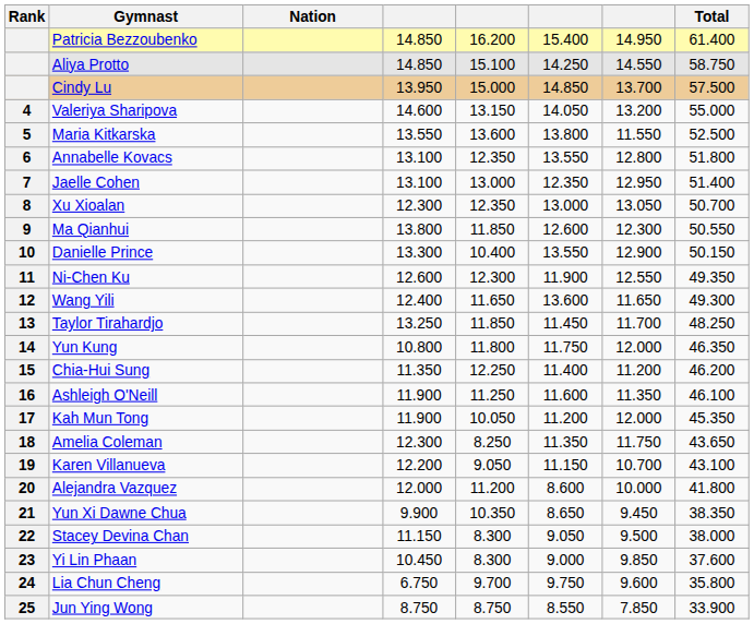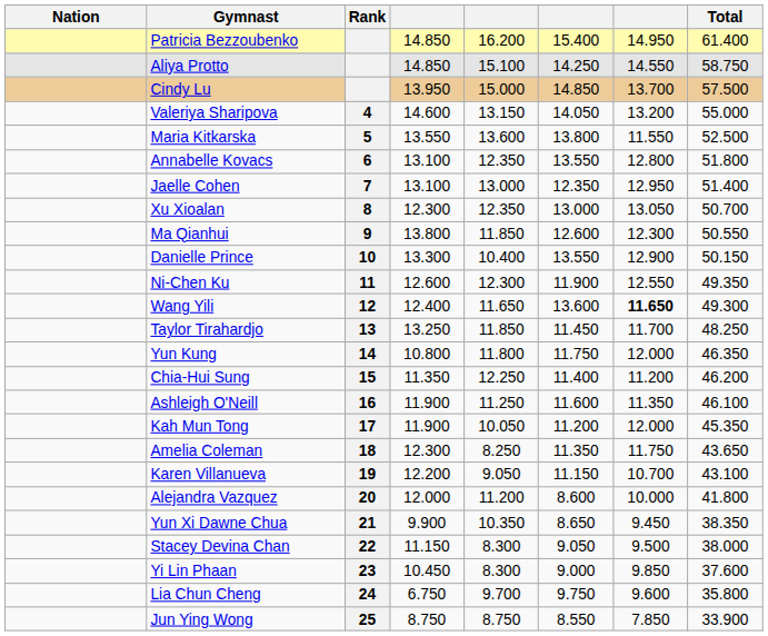 <table class="wikitable sortable" style="text-align:center; font-size:85%">
 <tr>
+<th ! scope="col" style="width:120px;">Nation</th>
+<th ! scope="col" style="width:170px;">Gymnast</th>
 <th scope="col" style="width:20px;">Rank</th>
-<th ! scope="col" style="width:170px;">Gymnast</th>
-<th ! scope="col" style="width:120px;">Nation</th>
 <th ! scope="col" style="width:60px;"></th>
 <th ! scope="col" style="width:60px;"></th>
 <th ! scope="col" style="width:60px;"></th>
 <th ! scope="col" style="width:60px;"></th>
 <th ! scope="col" style="width:60px;">Total</th>
 </tr>
 <tr bgcolor=fffcaf>
+<td style="text-align:left;"></td>
+<td align=left><a href='#'>Patricia Bezzoubenko</a></td>
 <th scope=row></th>
-<td align=left><a href='#'>Patricia Bezzoubenko</a></td>
-<td style="text-align:left;"></td>
 <td>14.850</td>
 <td>16.200</td>
 <td>15.400</td>
 <td>14.950</td>
 <td>61.400</td>
 </tr>
 <tr bgcolor=e5e5e5>
+<td style="text-align:left;"></td>
+<td align=left><a href='#'>Aliya Protto</a></td>
 <th scope=row></th>
-<td align=left><a href='#'>Aliya Protto</a></td>
-<td style="text-align:left;"></td>
 <td>14.850</td>
 <td>15.100</td>
 <td>14.250</td>
 <td>14.550</td>
 <td>58.750</td>
 </tr>
 <tr bgcolor=eecc99>
+<td style="text-align:left;"></td>
+<td align=left><a href='#'>Cindy Lu</a></td>
 <th scope=row></th>
-<td align=left><a href='#'>Cindy Lu</a></td>
-<td style="text-align:left;"></td>
 <td>13.950</td>
 <td>15.000</td>
 <td>14.850</td>
 <td>13.700</td>
 <td>57.500</td>
 </tr>
 <tr>
+<td style="text-align:left;"></td>
+<td align=left><a href='#'>Valeriya Sharipova</a></td>
 <th scope=row>4</th>
-<td align=left><a href='#'>Valeriya Sharipova</a></td>
-<td style="text-align:left;"></td>
 <td>14.600</td>
 <td>13.150</td>
 <td>14.050</td>
 <td>13.200</td>
 <td>55.000</td>
 </tr>
 <tr>
+<td style="text-align:left;"></td>
+<td align=left><a href='#'>Maria Kitkarska</a></td>
 <th scope=row>5</th>
-<td align=left><a href='#'>Maria Kitkarska</a></td>
-<td style="text-align:left;"></td>
 <td>13.550</td>
 <td>13.600</td>
 <td>13.800</td>
 <td>11.550</td>
 <td>52.500</td>
 </tr>
 <tr>
+<td style="text-align:left;"></td>
+<td align=left><a href='#'>Annabelle Kovacs</a></td>
 <th scope=row>6</th>
-<td align=left><a href='#'>Annabelle Kovacs</a></td>
-<td style="text-align:left;"></td>
 <td>13.100</td>
 <td>12.350</td>
 <td>13.550</td>
 <td>12.800</td>
 <td>51.800</td>
 </tr>
 <tr>
+<td style="text-align:left;"></td>
+<td align=left><a href='#'>Jaelle Cohen</a></td>
 <th scope=row>7</th>
-<td align=left><a href='#'>Jaelle Cohen</a></td>
-<td style="text-align:left;"></td>
 <td>13.100</td>
 <td>13.000</td>
 <td>12.350</td>
 <td>12.950</td>
 <td>51.400</td>
 </tr>
 <tr>
+<td style="text-align:left;"></td>
+<td align=left><a href='#'>Xu Xioalan</a></td>
 <th scope=row>8</th>
-<td align=left><a href='#'>Xu Xioalan</a></td>
-<td style="text-align:left;"></td>
 <td>12.300</td>
 <td>12.350</td>
 <td>13.000</td>
 <td>13.050</td>
 <td>50.700</td>
 </tr>
 <tr>
+<td style="text-align:left;"></td>
+<td align=left><a href='#'>Ma Qianhui</a></td>
 <th scope=row>9</th>
-<td align=left><a href='#'>Ma Qianhui</a></td>
-<td style="text-align:left;"></td>
 <td>13.800</td>
 <td>11.850</td>
 <td>12.600</td>
 <td>12.300</td>
 <td>50.550</td>
 </tr>
 <tr>
+<td style="text-align:left;"></td>
+<td align=left><a href='#'>Danielle Prince</a></td>
 <th scope=row>10</th>
-<td align=left><a href='#'>Danielle Prince</a></td>
-<td style="text-align:left;"></td>
 <td>13.300</td>
 <td>10.400</td>
 <td>13.550</td>
 <td>12.900</td>
 <td>50.150</td>
 </tr>
 <tr>
+<td style="text-align:left;"></td>
+<td align=left><a href='#'>Ni-Chen Ku</a></td>
 <th scope=row>11</th>
-<td align=left><a href='#'>Ni-Chen Ku</a></td>
-<td style="text-align:left;"></td>
 <td>12.600</td>
 <td>12.300</td>
 <td>11.900</td>
 <td>12.550</td>
 <td>49.350</td>
 </tr>
 <tr>
+<td style="text-align:left;"></td>
+<td align=left><a href='#'>Wang Yili</a></td>
 <th scope=row>12</th>
-<td align=left><a href='#'>Wang Yili</a></td>
-<td style="text-align:left;"></td>
 <td>12.400</td>
 <td>11.650</td>
 <td>13.600</td>
-<td>11.650</td>
+<td><strong>11.650</strong></td>
 <td>49.300</td>
 </tr>
 <tr>
+<td style="text-align:left;"></td>
+<td align=left><a href='#'>Taylor Tirahardjo</a></td>
 <th scope=row>13</th>
-<td align=left><a href='#'>Taylor Tirahardjo</a></td>
-<td style="text-align:left;"></td>
 <td>13.250</td>
 <td>11.850</td>
 <td>11.450</td>
 <td>11.700</td>
 <td>48.250</td>
 </tr>
 <tr>
+<td style="text-align:left;"></td>
+<td align=left><a href='#'>Yun Kung</a></td>
 <th scope=row>14</th>
-<td align=left><a href='#'>Yun Kung</a></td>
-<td style="text-align:left;"></td>
 <td>10.800</td>
 <td>11.800</td>
 <td>11.750</td>
 <td>12.000</td>
 <td>46.350</td>
 </tr>
 <tr>
+<td style="text-align:left;"></td>
+<td align=left><a href='#'>Chia-Hui Sung</a></td>
 <th scope=row>15</th>
-<td align=left><a href='#'>Chia-Hui Sung</a></td>
-<td style="text-align:left;"></td>
 <td>11.350</td>
 <td>12.250</td>
 <td>11.400</td>
 <td>11.200</td>
 <td>46.200</td>
 </tr>
 <tr>
+<td style="text-align:left;"></td>
+<td align=left><a href='#'>Ashleigh O'Neill</a></td>
 <th scope=row>16</th>
-<td align=left><a href='#'>Ashleigh O'Neill</a></td>
-<td style="text-align:left;"></td>
 <td>11.900</td>
 <td>11.250</td>
 <td>11.600</td>
 <td>11.350</td>
 <td>46.100</td>
 </tr>
 <tr>
+<td style="text-align:left;"></td>
+<td align=left><a href='#'>Kah Mun Tong</a></td>
 <th scope=row>17</th>
-<td align=left><a href='#'>Kah Mun Tong</a></td>
-<td style="text-align:left;"></td>
 <td>11.900</td>
 <td>10.050</td>
 <td>11.200</td>
 <td>12.000</td>
 <td>45.350</td>
 </tr>
 <tr>
+<td style="text-align:left;"></td>
+<td align=left><a href='#'>Amelia Coleman</a></td>
 <th scope=row>18</th>
-<td align=left><a href='#'>Amelia Coleman</a></td>
-<td style="text-align:left;"></td>
 <td>12.300</td>
 <td>8.250</td>
 <td>11.350</td>
 <td>11.750</td>
 <td>43.650</td>
 </tr>
 <tr>
+<td style="text-align:left;"></td>
+<td align=left><a href='#'>Karen Villanueva</a></td>
 <th scope=row>19</th>
-<td align=left><a href='#'>Karen Villanueva</a></td>
-<td style="text-align:left;"></td>
 <td>12.200</td>
 <td>9.050</td>
 <td>11.150</td>
 <td>10.700</td>
 <td>43.100</td>
 </tr>
 <tr>
+<td style="text-align:left;"></td>
+<td align=left><a href='#'>Alejandra Vazquez</a></td>
 <th scope=row>20</th>
-<td align=left><a href='#'>Alejandra Vazquez</a></td>
-<td style="text-align:left;"></td>
 <td>12.000</td>
 <td>11.200</td>
 <td>8.600</td>
 <td>10.000</td>
 <td>41.800</td>
 </tr>
 <tr>
+<td style="text-align:left;"></td>
+<td align=left><a href='#'>Yun Xi Dawne Chua</a></td>
 <th scope=row>21</th>
-<td align=left><a href='#'>Yun Xi Dawne Chua</a></td>
-<td style="text-align:left;"></td>
 <td>9.900</td>
 <td>10.350</td>
 <td>8.650</td>
 <td>9.450</td>
 <td>38.350</td>
 </tr>
 <tr>
+<td style="text-align:left;"></td>
+<td align=left><a href='#'>Stacey Devina Chan</a></td>
 <th scope=row>22</th>
-<td align=left><a href='#'>Stacey Devina Chan</a></td>
-<td style="text-align:left;"></td>
 <td>11.150</td>
 <td>8.300</td>
 <td>9.050</td>
 <td>9.500</td>
 <td>38.000</td>
 </tr>
 <tr>
+<td style="text-align:left;"></td>
+<td align=left><a href='#'>Yi Lin Phaan</a></td>
 <th scope=row>23</th>
-<td align=left><a href='#'>Yi Lin Phaan</a></td>
-<td style="text-align:left;"></td>
 <td>10.450</td>
 <td>8.300</td>
 <td>9.000</td>
 <td>9.850</td>
 <td>37.600</td>
 </tr>
 <tr>
+<td style="text-align:left;"></td>
+<td align=left><a href='#'>Lia Chun Cheng</a></td>
 <th scope=row>24</th>
-<td align=left><a href='#'>Lia Chun Cheng</a></td>
-<td style="text-align:left;"></td>
 <td>6.750</td>
 <td>9.700</td>
 <td>9.750</td>
 <td>9.600</td>
 <td>35.800</td>
 </tr>
 <tr>
+<td style="text-align:left;"></td>
+<td align=left><a href='#'>Jun Ying Wong</a></td>
 <th scope=row>25</th>
-<td align=left><a href='#'>Jun Ying Wong</a></td>
-<td style="text-align:left;"></td>
 <td>8.750</td>
 <td>8.750</td>
 <td>8.550</td>
 <td>7.850</td>
 <td>33.900</td>
 </tr>
 </table>
